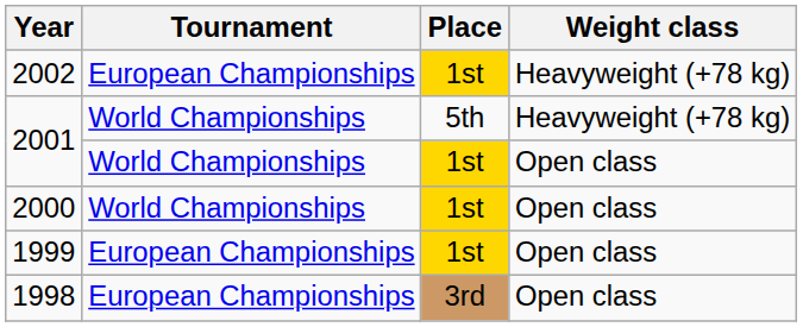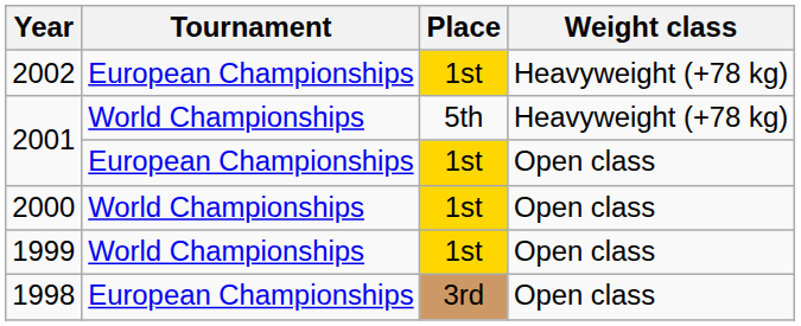 <table class=wikitable>
 <tr>
 <th>Year</th>
 <th>Tournament</th>
 <th>Place</th>
 <th>Weight class</th>
 </tr>
 <tr>
 <td>2002</td>
 <td><a href='#'>European Championships</a></td>
 <td bgcolor="gold" align="center">1st</td>
 <td>Heavyweight (+78 kg)</td>
 </tr>
 <tr>
 <td rowspan=2>2001</td>
 <td><a href='#'>World Championships</a></td>
 <td align="center">5th</td>
 <td>Heavyweight (+78 kg)</td>
 </tr>
 <tr>
-<td><a href='#'>World Championships</a></td>
+<td><a href='#'>European Championships</a></td>
 <td bgcolor="gold" align="center">1st</td>
 <td>Open class</td>
 </tr>
 <tr>
 <td>2000</td>
 <td><a href='#'>World Championships</a></td>
 <td bgcolor="gold" align="center">1st</td>
 <td>Open class</td>
 </tr>
 <tr>
 <td>1999</td>
-<td><a href='#'>European Championships</a></td>
+<td><a href='#'>World Championships</a></td>
 <td bgcolor="gold" align="center">1st</td>
 <td>Open class</td>
 </tr>
 <tr>
 <td>1998</td>
 <td><a href='#'>European Championships</a></td>
 <td bgcolor="cc9966" align="center">3rd</td>
 <td>Open class</td>
 </tr>
 </table>
